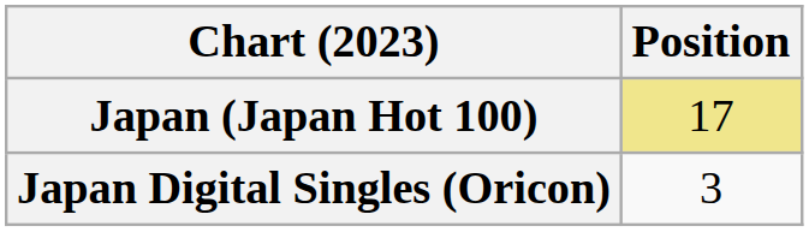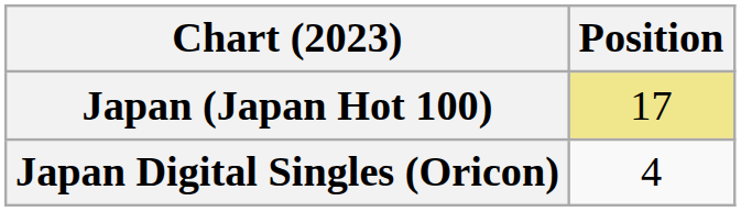 <table class="wikitable sortable plainrowheaders" style="text-align:center">
 <tr>
 <th scope="col">Chart (2023)</th>
 <th scope="col">Position</th>
 </tr>
 <tr>
 <th scope="row">Japan (Japan Hot 100)</th>
 <td style="background: khaki;">17</td>
 </tr>
 <tr>
 <th scope="row">Japan Digital Singles (Oricon)</th>
-<td>3</td>
+<td>4</td>
 </tr>
 </table>
